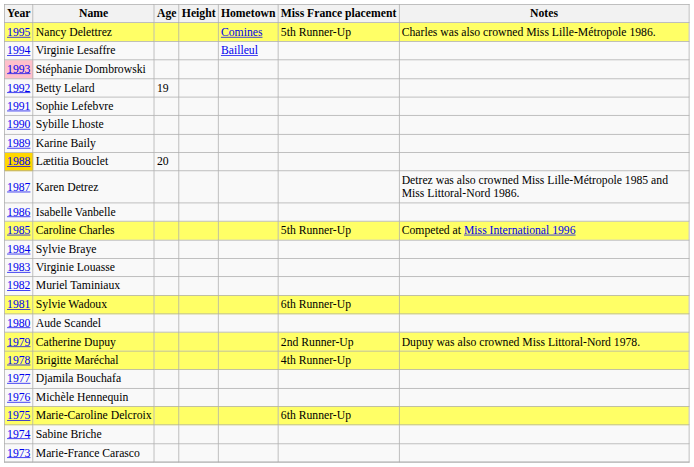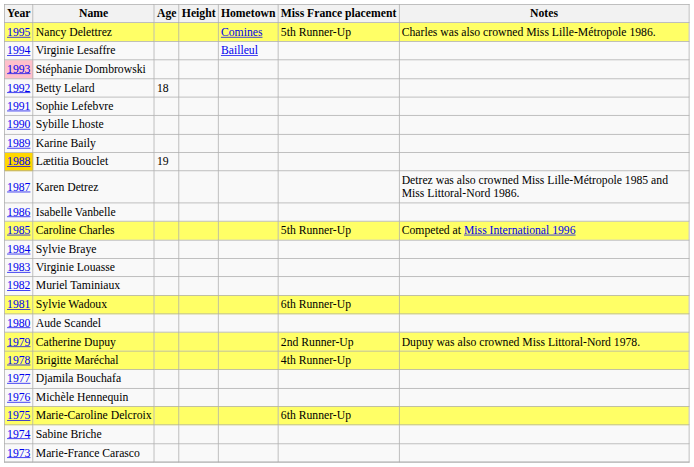 <table class="wikitable sortable">
 <tr>
 <th>Year</th>
 <th>Name</th>
 <th>Age</th>
 <th>Height</th>
 <th>Hometown</th>
 <th>Miss France placement</th>
 <th width=390>Notes</th>
 </tr>
 <tr bgcolor=#FFFF66>
 <td><a href='#'>1995</a></td>
 <td>Nancy Delettrez</td>
 <td></td>
 <td></td>
 <td><a href='#'>Comines</a></td>
 <td>5th Runner-Up</td>
 <td>Charles was also crowned Miss Lille-Métropole 1986.</td>
 </tr>
 <tr>
 <td><a href='#'>1994</a></td>
 <td>Virginie Lesaffre</td>
 <td></td>
 <td></td>
 <td><a href='#'>Bailleul</a></td>
 <td></td>
 <td></td>
 </tr>
 <tr>
 <td style="background: pink;"><a href='#'>1993</a></td>
 <td>Stéphanie Dombrowski</td>
 <td></td>
 <td></td>
 <td></td>
 <td></td>
 <td></td>
 </tr>
 <tr>
 <td><a href='#'>1992</a></td>
 <td>Betty Lelard</td>
-<td>19</td>
+<td>18</td>
 <td></td>
 <td></td>
 <td></td>
 <td></td>
 </tr>
 <tr>
 <td><a href='#'>1991</a></td>
 <td>Sophie Lefebvre</td>
 <td></td>
 <td></td>
 <td></td>
 <td></td>
 <td></td>
 </tr>
 <tr>
 <td><a href='#'>1990</a></td>
 <td>Sybille Lhoste</td>
 <td></td>
 <td></td>
 <td></td>
 <td></td>
 <td></td>
 </tr>
 <tr>
 <td><a href='#'>1989</a></td>
 <td>Karine Baily</td>
 <td></td>
 <td></td>
 <td></td>
 <td></td>
 <td></td>
 </tr>
 <tr>
 <td style="background: gold;"><a href='#'>1988</a></td>
 <td>Lætitia Bouclet</td>
-<td>20</td>
+<td>19</td>
 <td></td>
 <td></td>
 <td></td>
 <td></td>
 </tr>
 <tr>
 <td><a href='#'>1987</a></td>
 <td>Karen Detrez</td>
 <td></td>
 <td></td>
 <td></td>
 <td></td>
 <td>Detrez was also crowned Miss Lille-Métropole 1985 and Miss Littoral-Nord 1986.</td>
 </tr>
 <tr>
 <td><a href='#'>1986</a></td>
 <td>Isabelle Vanbelle</td>
 <td></td>
 <td></td>
 <td></td>
 <td></td>
 <td></td>
 </tr>
 <tr bgcolor=#FFFF66>
 <td><a href='#'>1985</a></td>
 <td>Caroline Charles</td>
 <td></td>
 <td></td>
 <td></td>
 <td>5th Runner-Up</td>
 <td>Competed at <a href='#'>Miss International 1996</a></td>
 </tr>
 <tr>
 <td><a href='#'>1984</a></td>
 <td>Sylvie Braye</td>
 <td></td>
 <td></td>
 <td></td>
 <td></td>
 <td></td>
 </tr>
 <tr>
 <td><a href='#'>1983</a></td>
 <td>Virginie Louasse</td>
 <td></td>
 <td></td>
 <td></td>
 <td></td>
 <td></td>
 </tr>
 <tr>
 <td><a href='#'>1982</a></td>
 <td>Muriel Taminiaux</td>
 <td></td>
 <td></td>
 <td></td>
 <td></td>
 <td></td>
 </tr>
 <tr bgcolor=#FFFF66>
 <td><a href='#'>1981</a></td>
 <td>Sylvie Wadoux</td>
 <td></td>
 <td></td>
 <td></td>
 <td>6th Runner-Up</td>
 <td></td>
 </tr>
 <tr>
 <td><a href='#'>1980</a></td>
 <td>Aude Scandel</td>
 <td></td>
 <td></td>
 <td></td>
 <td></td>
 <td></td>
 </tr>
 <tr bgcolor=#FFFF66>
 <td><a href='#'>1979</a></td>
 <td>Catherine Dupuy</td>
 <td></td>
 <td></td>
 <td></td>
 <td>2nd Runner-Up</td>
 <td>Dupuy was also crowned Miss Littoral-Nord 1978.</td>
 </tr>
 <tr bgcolor=#FFFF66>
 <td><a href='#'>1978</a></td>
 <td>Brigitte Maréchal</td>
 <td></td>
 <td></td>
 <td></td>
 <td>4th Runner-Up</td>
 <td></td>
 </tr>
 <tr>
 <td><a href='#'>1977</a></td>
 <td>Djamila Bouchafa</td>
 <td></td>
 <td></td>
 <td></td>
 <td></td>
 <td></td>
 </tr>
 <tr>
 <td><a href='#'>1976</a></td>
 <td>Michèle Hennequin</td>
 <td></td>
 <td></td>
 <td></td>
 <td></td>
 <td></td>
 </tr>
 <tr bgcolor=#FFFF66>
 <td><a href='#'>1975</a></td>
 <td>Marie-Caroline Delcroix</td>
 <td></td>
 <td></td>
 <td></td>
 <td>6th Runner-Up</td>
 <td></td>
 </tr>
 <tr>
 <td><a href='#'>1974</a></td>
 <td>Sabine Briche</td>
 <td></td>
 <td></td>
 <td></td>
 <td></td>
 <td></td>
 </tr>
 <tr>
 <td><a href='#'>1973</a></td>
 <td>Marie-France Carasco</td>
 <td></td>
 <td></td>
 <td></td>
 <td></td>
 <td></td>
 </tr>
 <tr>
 </tr>
 </table>
